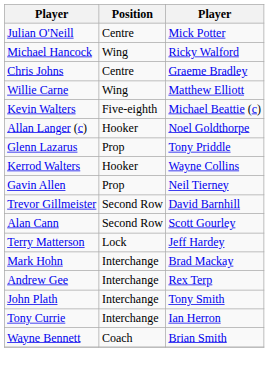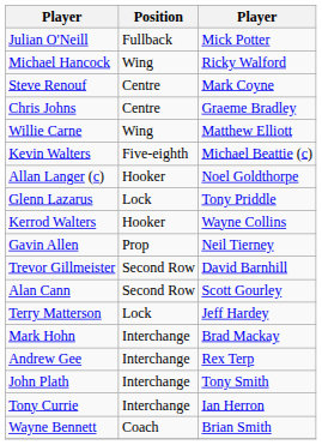 <table class="wikitable" align="center">
 <tr>
 <th>Player</th>
 <th>Position</th>
 <th>Player</th>
 </tr>
 <tr>
 <td><a href='#'>Julian O'Neill</a></td>
-<td>Centre</td>
+<td>Fullback</td>
 <td><a href='#'>Mick Potter</a></td>
 </tr>
 <tr>
 <td><a href='#'>Michael Hancock</a></td>
 <td>Wing</td>
 <td><a href='#'>Ricky Walford</a></td>
+</tr>
+<tr>
+<td><a href='#'>Steve Renouf</a></td>
+<td>Centre</td>
+<td><a href='#'>Mark Coyne</a></td>
 </tr>
 <tr>
 <td><a href='#'>Chris Johns</a></td>
 <td>Centre</td>
 <td><a href='#'>Graeme Bradley</a></td>
 </tr>
 <tr>
 <td><a href='#'>Willie Carne</a></td>
 <td>Wing</td>
 <td><a href='#'>Matthew Elliott</a></td>
 </tr>
 <tr>
 <td><a href='#'>Kevin Walters</a></td>
 <td>Five-eighth</td>
 <td><a href='#'>Michael Beattie</a> (<a href='#'>c</a>)</td>
 </tr>
 <tr>
 <td><a href='#'>Allan Langer</a> (<a href='#'>c</a>)</td>
 <td>Hooker</td>
 <td><a href='#'>Noel Goldthorpe</a></td>
 </tr>
 <tr>
 <td><a href='#'>Glenn Lazarus</a></td>
-<td>Prop</td>
+<td>Lock</td>
 <td><a href='#'>Tony Priddle</a></td>
 </tr>
 <tr>
 <td><a href='#'>Kerrod Walters</a></td>
 <td>Hooker</td>
 <td><a href='#'>Wayne Collins</a></td>
 </tr>
 <tr>
 <td><a href='#'>Gavin Allen</a></td>
 <td>Prop</td>
 <td><a href='#'>Neil Tierney</a></td>
 </tr>
 <tr>
 <td><a href='#'>Trevor Gillmeister</a></td>
 <td>Second Row</td>
 <td><a href='#'>David Barnhill</a></td>
 </tr>
 <tr>
 <td><a href='#'>Alan Cann</a></td>
 <td>Second Row</td>
 <td><a href='#'>Scott Gourley</a></td>
 </tr>
 <tr>
 <td><a href='#'>Terry Matterson</a></td>
 <td>Lock</td>
 <td><a href='#'>Jeff Hardey</a></td>
 </tr>
 <tr>
 <td><a href='#'>Mark Hohn</a></td>
 <td>Interchange</td>
 <td><a href='#'>Brad Mackay</a></td>
 </tr>
 <tr>
 <td><a href='#'>Andrew Gee</a></td>
 <td>Interchange</td>
 <td><a href='#'>Rex Terp</a></td>
 </tr>
 <tr>
 <td><a href='#'>John Plath</a></td>
 <td>Interchange</td>
 <td><a href='#'>Tony Smith</a></td>
 </tr>
 <tr>
 <td><a href='#'>Tony Currie</a></td>
 <td>Interchange</td>
 <td><a href='#'>Ian Herron</a></td>
 </tr>
 <tr>
 <td><a href='#'>Wayne Bennett</a></td>
 <td>Coach</td>
 <td><a href='#'>Brian Smith</a></td>
 </tr>
 <tr>
 </tr>
 </table>
